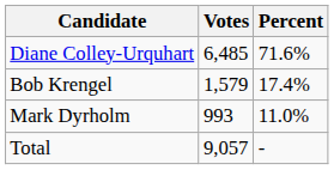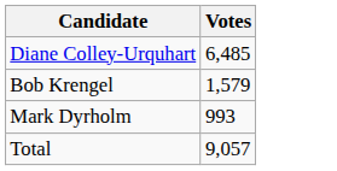 <table class="wikitable">
 <tr>
 <th>Candidate</th>
 <th>Votes</th>
-<th>Percent</th>
 </tr>
 <tr>
 <td><a href='#'>Diane Colley-Urquhart</a></td>
 <td>6,485</td>
-<td>71.6%</td>
 </tr>
 <tr>
 <td>Bob Krengel</td>
 <td>1,579</td>
-<td>17.4%</td>
 </tr>
 <tr>
 <td>Mark Dyrholm</td>
 <td>993</td>
-<td>11.0%</td>
 </tr>
 <tr>
 <td>Total</td>
 <td>9,057</td>
-<td>-</td>
 </tr>
 </table>
